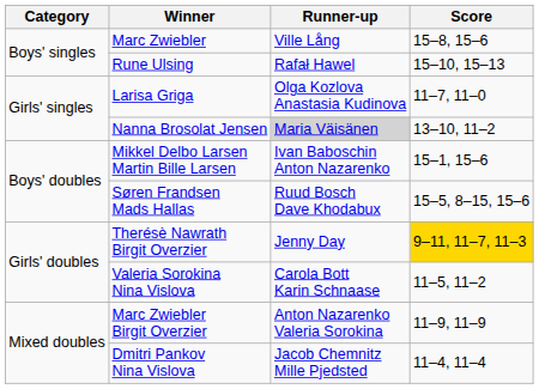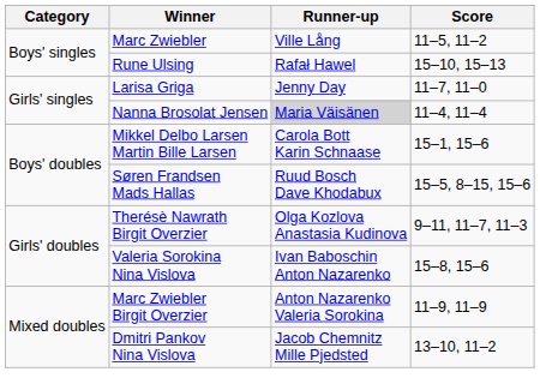 <table class="wikitable">
 <tr>
 <th>Category</th>
 <th>Winner</th>
 <th>Runner-up</th>
 <th>Score</th>
 </tr>
 <tr>
 <td rowspan=2>Boys' singles</td>
 <td> <a href='#'>Marc Zwiebler</a></td>
 <td> <a href='#'>Ville Lång</a></td>
-<td>15–8, 15–6</td>
+<td>11–5, 11–2</td>
 </tr>
 <tr>
 <td> <a href='#'>Rune Ulsing</a></td>
 <td> <a href='#'>Rafał Hawel</a></td>
 <td>15–10, 15–13</td>
 </tr>
 <tr>
 <td rowspan=2>Girls' singles</td>
 <td> <a href='#'>Larisa Griga</a></td>
-<td> <a href='#'>Olga Kozlova</a><br> <a href='#'>Anastasia Kudinova</a></td>
+<td> <a href='#'>Jenny Day</a></td>
 <td>11–7, 11–0</td>
 </tr>
 <tr>
 <td> <a href='#'>Nanna Brosolat Jensen</a></td>
 <td style="background: lightgrey;"> <a href='#'>Maria Väisänen</a></td>
-<td>13–10, 11–2</td>
+<td>11–4, 11–4</td>
 </tr>
 <tr>
 <td rowspan=2>Boys' doubles</td>
 <td> <a href='#'>Mikkel Delbo Larsen</a><br> <a href='#'>Martin Bille Larsen</a></td>
-<td> <a href='#'>Ivan Baboschin</a><br> <a href='#'>Anton Nazarenko</a></td>
+<td> <a href='#'>Carola Bott</a><br> <a href='#'>Karin Schnaase</a></td>
 <td>15–1, 15–6</td>
 </tr>
 <tr>
 <td> <a href='#'>Søren Frandsen</a><br> <a href='#'>Mads Hallas</a></td>
 <td> <a href='#'>Ruud Bosch</a><br> <a href='#'>Dave Khodabux</a></td>
 <td>15–5, 8–15, 15–6</td>
 </tr>
 <tr>
 <td rowspan=2>Girls' doubles</td>
 <td> <a href='#'>Therésè Nawrath</a><br> <a href='#'>Birgit Overzier</a></td>
-<td> <a href='#'>Jenny Day</a></td>
-<td style="background: gold;">9–11, 11–7, 11–3</td>
+<td> <a href='#'>Olga Kozlova</a><br> <a href='#'>Anastasia Kudinova</a></td>
+<td>9–11, 11–7, 11–3</td>
 </tr>
 <tr>
 <td> <a href='#'>Valeria Sorokina</a><br> <a href='#'>Nina Vislova</a></td>
-<td> <a href='#'>Carola Bott</a><br> <a href='#'>Karin Schnaase</a></td>
-<td>11–5, 11–2</td>
+<td> <a href='#'>Ivan Baboschin</a><br> <a href='#'>Anton Nazarenko</a></td>
+<td>15–8, 15–6</td>
 </tr>
 <tr>
 <td rowspan=2>Mixed doubles</td>
 <td> <a href='#'>Marc Zwiebler</a><br> <a href='#'>Birgit Overzier</a></td>
 <td> <a href='#'>Anton Nazarenko</a><br> <a href='#'>Valeria Sorokina</a></td>
 <td>11–9, 11–9</td>
 </tr>
 <tr>
 <td> <a href='#'>Dmitri Pankov</a><br> <a href='#'>Nina Vislova</a></td>
 <td> <a href='#'>Jacob Chemnitz</a><br> <a href='#'>Mille Pjedsted</a></td>
-<td>11–4, 11–4</td>
+<td>13–10, 11–2</td>
 </tr>
 </table>
